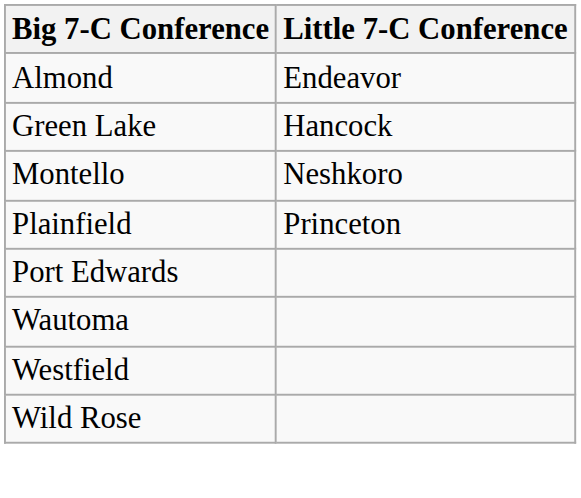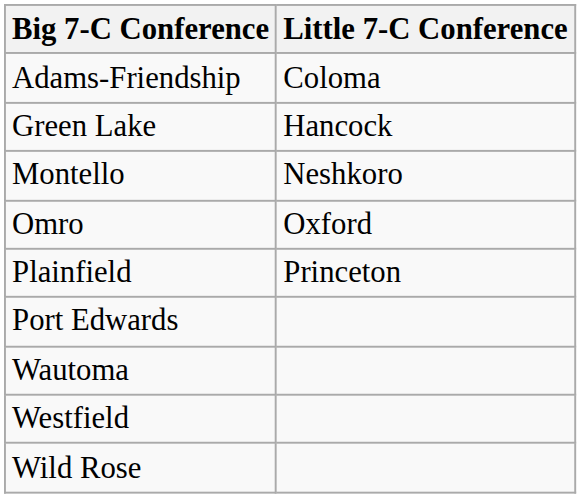 <table class="wikitable">
 <tr>
 <th>Big 7-C Conference</th>
 <th>Little 7-C Conference</th>
 </tr>
 <tr>
-<td>Almond</td>
-<td>Endeavor</td>
+<td>Adams-Friendship</td>
+<td>Coloma</td>
 </tr>
 <tr>
 <td>Green Lake</td>
 <td>Hancock</td>
 </tr>
 <tr>
 <td>Montello</td>
 <td>Neshkoro</td>
+</tr>
+<tr>
+<td>Omro</td>
+<td>Oxford</td>
 </tr>
 <tr>
 <td>Plainfield</td>
 <td>Princeton</td>
 </tr>
 <tr>
 <td>Port Edwards</td>
 <td></td>
 </tr>
 <tr>
 <td>Wautoma</td>
 <td></td>
 </tr>
 <tr>
 <td>Westfield</td>
 <td></td>
 </tr>
 <tr>
 <td>Wild Rose</td>
 <td></td>
 </tr>
 </table>
